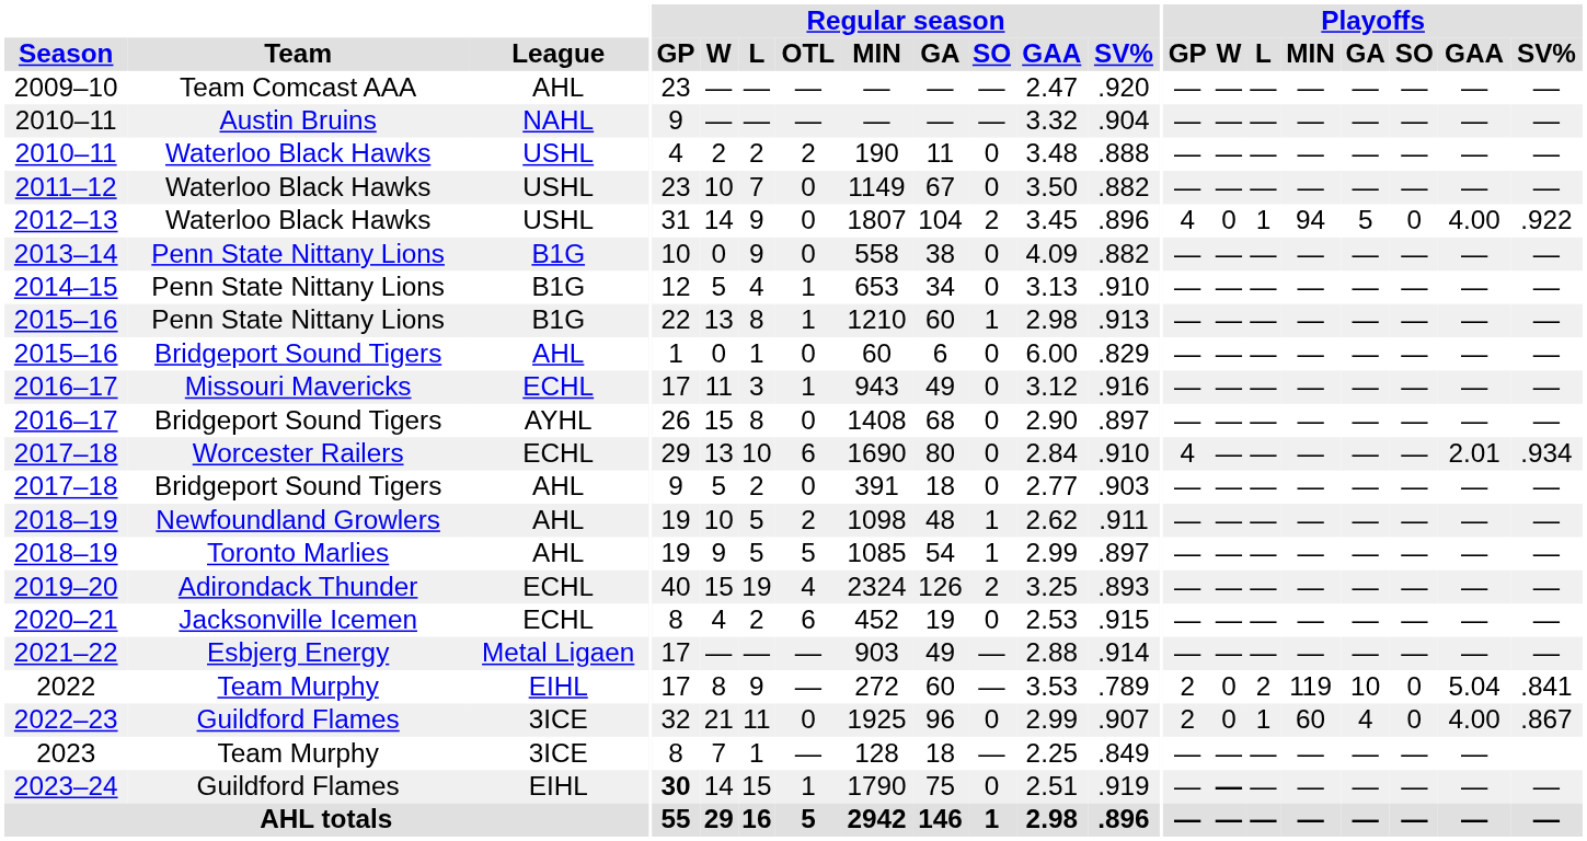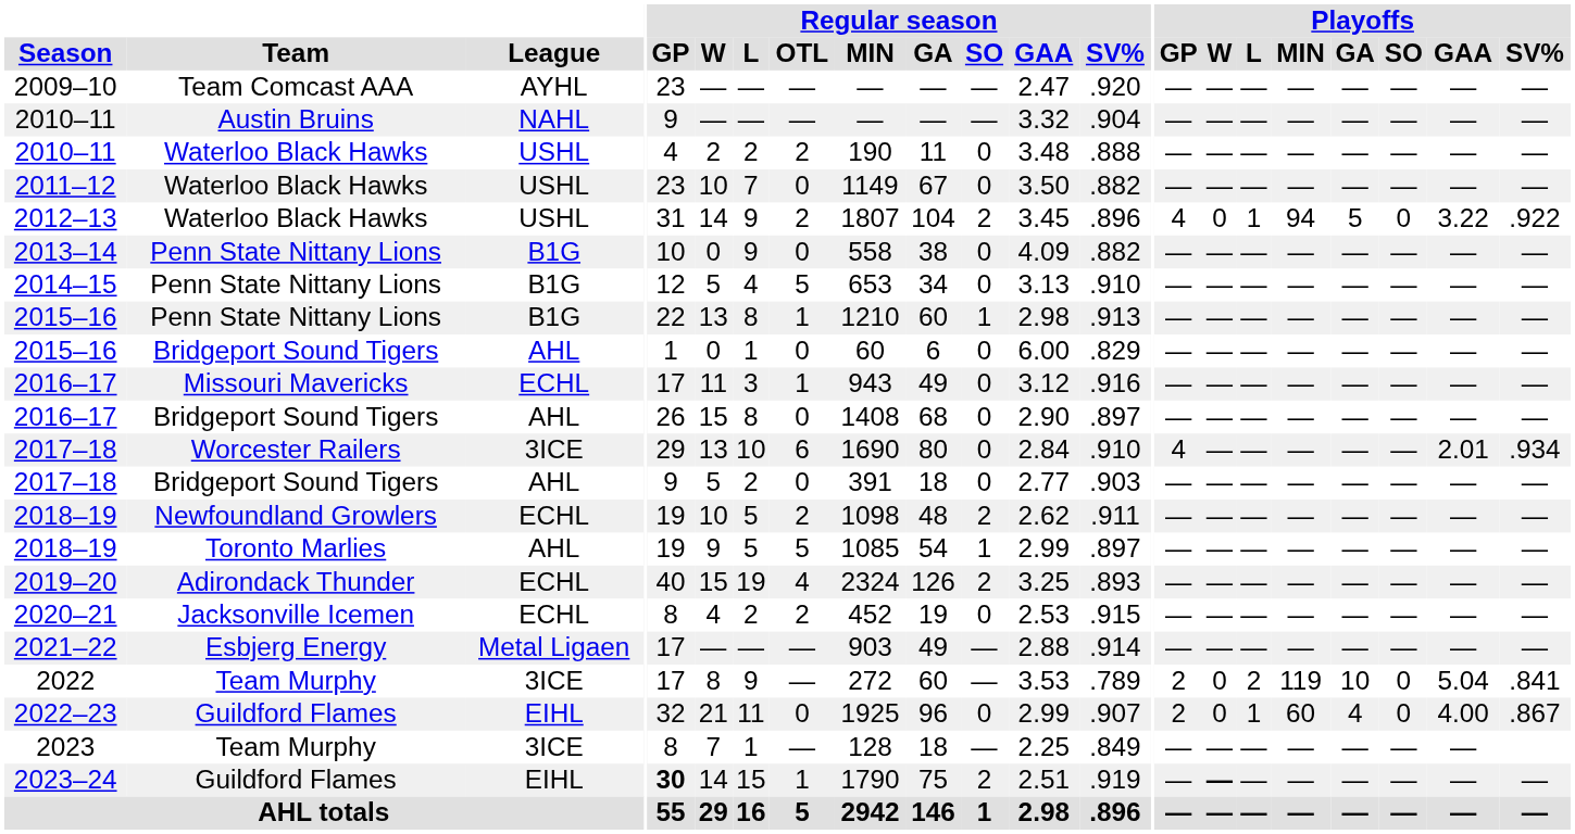 <table border="0" cellpadding="1" cellspacing="0" style="text-align:center; width:75%;">
 <tr bgcolor="#e0e0e0">
 <th colspan="3" bgcolor="#ffffff"></th>
 <th rowspan="96" bgcolor="#ffffff"></th>
 <th colspan="9" bgcolor="#e0e0e0"><a href='#'>Regular season</a></th>
 <th rowspan="96" bgcolor="#ffffff"></th>
 <th colspan="8" bgcolor="#e0e0e0"><a href='#'>Playoffs</a></th>
 </tr>
 <tr bgcolor="#e0e0e0">
 <th><a href='#'>Season</a></th>
 <th>Team</th>
 <th>League</th>
 <th>GP</th>
 <th>W</th>
 <th>L</th>
 <th>OTL</th>
 <th>MIN</th>
 <th>GA</th>
 <th><a href='#'>SO</a></th>
 <th><a href='#'>GAA</a></th>
 <th><a href='#'>SV%</a></th>
 <th>GP</th>
 <th>W</th>
 <th>L</th>
 <th>MIN</th>
 <th>GA</th>
 <th>SO</th>
 <th>GAA</th>
 <th>SV%</th>
 </tr>
 <tr>
 <td>2009–10</td>
 <td>Team Comcast AAA</td>
-<td>AHL</td>
+<td>AYHL</td>
 <td>23</td>
 <td>—</td>
 <td>—</td>
 <td>—</td>
 <td>—</td>
 <td>—</td>
 <td>—</td>
 <td>2.47</td>
 <td>.920</td>
 <td>—</td>
 <td>—</td>
 <td>—</td>
 <td>—</td>
 <td>—</td>
 <td>—</td>
 <td>—</td>
 <td>—</td>
 </tr>
 <tr bgcolor="#f0f0f0">
 <td>2010–11</td>
 <td><a href='#'>Austin Bruins</a></td>
 <td><a href='#'>NAHL</a></td>
 <td>9</td>
 <td>—</td>
 <td>—</td>
 <td>—</td>
 <td>—</td>
 <td>—</td>
 <td>—</td>
 <td>3.32</td>
 <td>.904</td>
 <td>—</td>
 <td>—</td>
 <td>—</td>
 <td>—</td>
 <td>—</td>
 <td>—</td>
 <td>—</td>
 <td>—</td>
 </tr>
 <tr>
 <td><a href='#'>2010–11</a></td>
 <td><a href='#'>Waterloo Black Hawks</a></td>
 <td><a href='#'>USHL</a></td>
 <td>4</td>
 <td>2</td>
 <td>2</td>
 <td>2</td>
 <td>190</td>
 <td>11</td>
 <td>0</td>
 <td>3.48</td>
 <td>.888</td>
 <td>—</td>
 <td>—</td>
 <td>—</td>
 <td>—</td>
 <td>—</td>
 <td>—</td>
 <td>—</td>
 <td>—</td>
 </tr>
 <tr bgcolor="#f0f0f0">
 <td><a href='#'>2011–12</a></td>
 <td>Waterloo Black Hawks</td>
 <td>USHL</td>
 <td>23</td>
 <td>10</td>
 <td>7</td>
 <td>0</td>
 <td>1149</td>
 <td>67</td>
 <td>0</td>
 <td>3.50</td>
 <td>.882</td>
 <td>—</td>
 <td>—</td>
 <td>—</td>
 <td>—</td>
 <td>—</td>
 <td>—</td>
 <td>—</td>
 <td>—</td>
 </tr>
 <tr>
 <td><a href='#'>2012–13</a></td>
 <td>Waterloo Black Hawks</td>
 <td>USHL</td>
 <td>31</td>
 <td>14</td>
 <td>9</td>
-<td>0</td>
+<td>2</td>
 <td>1807</td>
 <td>104</td>
 <td>2</td>
 <td>3.45</td>
 <td>.896</td>
 <td>4</td>
 <td>0</td>
 <td>1</td>
 <td>94</td>
 <td>5</td>
 <td>0</td>
-<td>4.00</td>
+<td>3.22</td>
 <td>.922</td>
 </tr>
 <tr bgcolor="#f0f0f0">
 <td><a href='#'>2013–14</a></td>
 <td><a href='#'>Penn State Nittany Lions</a></td>
 <td><a href='#'>B1G</a></td>
 <td>10</td>
 <td>0</td>
 <td>9</td>
 <td>0</td>
 <td>558</td>
 <td>38</td>
 <td>0</td>
 <td>4.09</td>
 <td>.882</td>
 <td>—</td>
 <td>—</td>
 <td>—</td>
 <td>—</td>
 <td>—</td>
 <td>—</td>
 <td>—</td>
 <td>—</td>
 </tr>
 <tr>
 <td><a href='#'>2014–15</a></td>
 <td>Penn State Nittany Lions</td>
 <td>B1G</td>
 <td>12</td>
 <td>5</td>
 <td>4</td>
-<td>1</td>
+<td>5</td>
 <td>653</td>
 <td>34</td>
 <td>0</td>
 <td>3.13</td>
 <td>.910</td>
 <td>—</td>
 <td>—</td>
 <td>—</td>
 <td>—</td>
 <td>—</td>
 <td>—</td>
 <td>—</td>
 <td>—</td>
 </tr>
 <tr bgcolor="#f0f0f0">
 <td><a href='#'>2015–16</a></td>
 <td>Penn State Nittany Lions</td>
 <td>B1G</td>
 <td>22</td>
 <td>13</td>
 <td>8</td>
 <td>1</td>
 <td>1210</td>
 <td>60</td>
 <td>1</td>
 <td>2.98</td>
 <td>.913</td>
 <td>—</td>
 <td>—</td>
 <td>—</td>
 <td>—</td>
 <td>—</td>
 <td>—</td>
 <td>—</td>
 <td>—</td>
 </tr>
 <tr>
 <td><a href='#'>2015–16</a></td>
 <td><a href='#'>Bridgeport Sound Tigers</a></td>
 <td><a href='#'>AHL</a></td>
 <td>1</td>
 <td>0</td>
 <td>1</td>
 <td>0</td>
 <td>60</td>
 <td>6</td>
 <td>0</td>
 <td>6.00</td>
 <td>.829</td>
 <td>—</td>
 <td>—</td>
 <td>—</td>
 <td>—</td>
 <td>—</td>
 <td>—</td>
 <td>—</td>
 <td>—</td>
 </tr>
 <tr bgcolor="#f0f0f0">
 <td><a href='#'>2016–17</a></td>
 <td><a href='#'>Missouri Mavericks</a></td>
 <td><a href='#'>ECHL</a></td>
 <td>17</td>
 <td>11</td>
 <td>3</td>
 <td>1</td>
 <td>943</td>
 <td>49</td>
 <td>0</td>
 <td>3.12</td>
 <td>.916</td>
 <td>—</td>
 <td>—</td>
 <td>—</td>
 <td>—</td>
 <td>—</td>
 <td>—</td>
 <td>—</td>
 <td>—</td>
 </tr>
 <tr>
 <td><a href='#'>2016–17</a></td>
 <td>Bridgeport Sound Tigers</td>
-<td>AYHL</td>
+<td>AHL</td>
 <td>26</td>
 <td>15</td>
 <td>8</td>
 <td>0</td>
 <td>1408</td>
 <td>68</td>
 <td>0</td>
 <td>2.90</td>
 <td>.897</td>
 <td>—</td>
 <td>—</td>
 <td>—</td>
 <td>—</td>
 <td>—</td>
 <td>—</td>
 <td>—</td>
 <td>—</td>
 </tr>
 <tr bgcolor="#f0f0f0">
 <td><a href='#'>2017–18</a></td>
 <td><a href='#'>Worcester Railers</a></td>
-<td>ECHL</td>
+<td>3ICE</td>
 <td>29</td>
 <td>13</td>
 <td>10</td>
 <td>6</td>
 <td>1690</td>
 <td>80</td>
 <td>0</td>
 <td>2.84</td>
 <td>.910</td>
 <td>4</td>
 <td>—</td>
 <td>—</td>
 <td>—</td>
 <td>—</td>
 <td>—</td>
 <td>2.01</td>
 <td>.934</td>
 </tr>
 <tr>
 <td><a href='#'>2017–18</a></td>
 <td>Bridgeport Sound Tigers</td>
 <td>AHL</td>
 <td>9</td>
 <td>5</td>
 <td>2</td>
 <td>0</td>
 <td>391</td>
 <td>18</td>
 <td>0</td>
 <td>2.77</td>
 <td>.903</td>
 <td>—</td>
 <td>—</td>
 <td>—</td>
 <td>—</td>
 <td>—</td>
 <td>—</td>
 <td>—</td>
 <td>—</td>
 </tr>
 <tr bgcolor="#f0f0f0">
 <td><a href='#'>2018–19</a></td>
 <td><a href='#'>Newfoundland Growlers</a></td>
-<td>AHL</td>
+<td>ECHL</td>
 <td>19</td>
 <td>10</td>
 <td>5</td>
 <td>2</td>
 <td>1098</td>
 <td>48</td>
-<td>1</td>
+<td>2</td>
 <td>2.62</td>
 <td>.911</td>
 <td>—</td>
 <td>—</td>
 <td>—</td>
 <td>—</td>
 <td>—</td>
 <td>—</td>
 <td>—</td>
 <td>—</td>
 </tr>
 <tr>
 <td><a href='#'>2018–19</a></td>
 <td><a href='#'>Toronto Marlies</a></td>
 <td>AHL</td>
 <td>19</td>
 <td>9</td>
 <td>5</td>
 <td>5</td>
 <td>1085</td>
 <td>54</td>
 <td>1</td>
 <td>2.99</td>
 <td>.897</td>
 <td>—</td>
 <td>—</td>
 <td>—</td>
 <td>—</td>
 <td>—</td>
 <td>—</td>
 <td>—</td>
 <td>—</td>
 </tr>
 <tr bgcolor="#f0f0f0">
 <td><a href='#'>2019–20</a></td>
 <td><a href='#'>Adirondack Thunder</a></td>
 <td>ECHL</td>
 <td>40</td>
 <td>15</td>
 <td>19</td>
 <td>4</td>
 <td>2324</td>
 <td>126</td>
 <td>2</td>
 <td>3.25</td>
 <td>.893</td>
 <td>—</td>
 <td>—</td>
 <td>—</td>
 <td>—</td>
 <td>—</td>
 <td>—</td>
 <td>—</td>
 <td>—</td>
 </tr>
 <tr>
 <td><a href='#'>2020–21</a></td>
 <td><a href='#'>Jacksonville Icemen</a></td>
 <td>ECHL</td>
 <td>8</td>
 <td>4</td>
 <td>2</td>
-<td>6</td>
+<td>2</td>
 <td>452</td>
 <td>19</td>
 <td>0</td>
 <td>2.53</td>
 <td>.915</td>
 <td>—</td>
 <td>—</td>
 <td>—</td>
 <td>—</td>
 <td>—</td>
 <td>—</td>
 <td>—</td>
 <td>—</td>
 </tr>
 <tr bgcolor="#f0f0f0">
 <td><a href='#'>2021–22</a></td>
 <td><a href='#'>Esbjerg Energy</a></td>
 <td><a href='#'>Metal Ligaen</a></td>
 <td>17</td>
 <td>—</td>
 <td>—</td>
 <td>—</td>
 <td>903</td>
 <td>49</td>
 <td>—</td>
 <td>2.88</td>
 <td>.914</td>
 <td>—</td>
 <td>—</td>
 <td>—</td>
 <td>—</td>
 <td>—</td>
 <td>—</td>
 <td>—</td>
 <td>—</td>
 </tr>
 <tr>
 <td>2022</td>
 <td><a href='#'>Team Murphy</a></td>
-<td><a href='#'>EIHL</a></td>
+<td>3ICE</td>
 <td>17</td>
 <td>8</td>
 <td>9</td>
 <td>—</td>
 <td>272</td>
 <td>60</td>
 <td>—</td>
 <td>3.53</td>
 <td>.789</td>
 <td>2</td>
 <td>0</td>
 <td>2</td>
 <td>119</td>
 <td>10</td>
 <td>0</td>
 <td>5.04</td>
 <td>.841</td>
 </tr>
 <tr bgcolor="#f0f0f0">
 <td><a href='#'>2022–23</a></td>
 <td><a href='#'>Guildford Flames</a></td>
-<td>3ICE</td>
+<td><a href='#'>EIHL</a></td>
 <td>32</td>
 <td>21</td>
 <td>11</td>
 <td>0</td>
 <td>1925</td>
 <td>96</td>
 <td>0</td>
 <td>2.99</td>
 <td>.907</td>
 <td>2</td>
 <td>0</td>
 <td>1</td>
 <td>60</td>
 <td>4</td>
 <td>0</td>
 <td>4.00</td>
 <td>.867</td>
 </tr>
 <tr>
 <td>2023</td>
 <td>Team Murphy</td>
 <td>3ICE</td>
 <td>8</td>
 <td>7</td>
 <td>1</td>
 <td>—</td>
 <td>128</td>
 <td>18</td>
 <td>—</td>
 <td>2.25</td>
 <td>.849</td>
 <td>—</td>
 <td>—</td>
 <td>—</td>
 <td>—</td>
 <td>—</td>
 <td>—</td>
 <td>—</td>
 </tr>
 <tr bgcolor="#f0f0f0">
 <td><a href='#'>2023–24</a></td>
 <td>Guildford Flames</td>
 <td>EIHL</td>
 <th>30</th>
 <td>14</td>
 <td>15</td>
 <td>1</td>
 <td>1790</td>
 <td>75</td>
-<td>0</td>
+<td>2</td>
 <td>2.51</td>
 <td>.919</td>
 <td>—</td>
 <th>—</th>
 <td>—</td>
 <td>—</td>
 <td>—</td>
 <td>—</td>
 <td>—</td>
 <td>—</td>
 </tr>
 <tr bgcolor="#e0e0e0">
 <th colspan="3">AHL totals</th>
 <th>55</th>
 <th>29</th>
 <th>16</th>
 <th>5</th>
 <th>2942</th>
 <th>146</th>
 <th>1</th>
 <th>2.98</th>
 <th>.896</th>
 <th>—</th>
 <th>—</th>
 <th>—</th>
 <th>—</th>
 <th>—</th>
 <th>—</th>
 <th>—</th>
 <th>—</th>
 </tr>
 </table>
